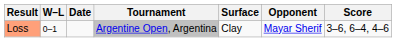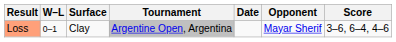 <table class="sortable wikitable">
 <tr>
 <th>Result</th>
 <th class="unsortable">W–L</th>
+<th>Surface</th>
+<th>Tournament</th>
 <th>Date</th>
-<th>Tournament</th>
-<th>Surface</th>
 <th>Opponent</th>
 <th class="unsortable">Score</th>
 </tr>
 <tr>
 <td style=background:#ffa07a>Loss</td>
 <td><small>0–1</small></td>
+<td>Clay</td>
+<td bgcolor=silver><a href='#'>Argentine Open</a>, Argentina</td>
 <td><a href='#'></a></td>
-<td bgcolor=silver><a href='#'>Argentine Open</a>, Argentina</td>
-<td>Clay</td>
 <td> <a href='#'>Mayar Sherif</a></td>
 <td>3–6, 6–4, 4–6</td>
 </tr>
 </table>
